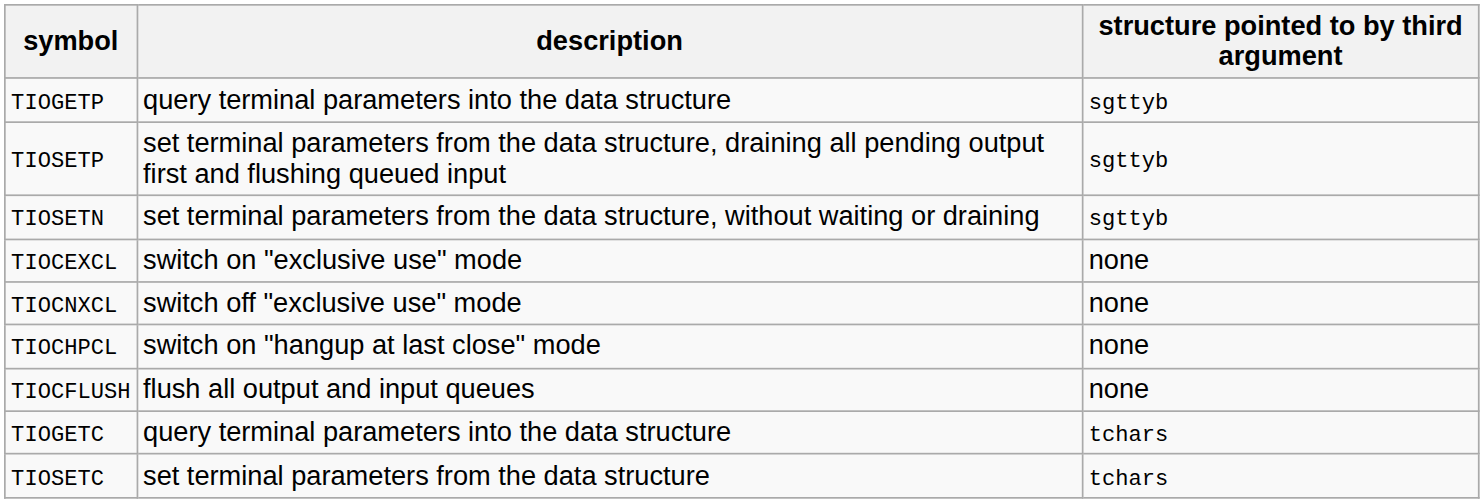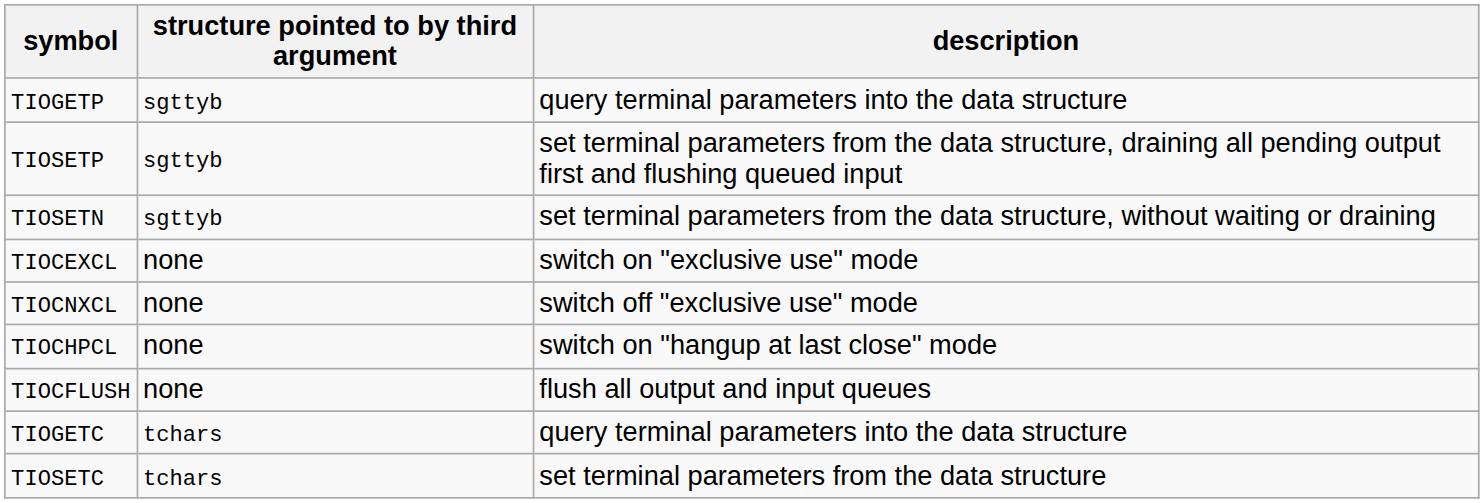 <table class="wikitable">
 <tr>
 <th>symbol</th>
+<th>structure pointed to by third argument</th>
 <th>description</th>
-<th>structure pointed to by third argument</th>
 </tr>
 <tr>
 <td><code>TIOGETP</code></td>
+<td><code>sgttyb</code></td>
 <td>query terminal parameters into the data structure</td>
-<td><code>sgttyb</code></td>
 </tr>
 <tr>
 <td><code>TIOSETP</code></td>
+<td><code>sgttyb</code></td>
 <td>set terminal parameters from the data structure, draining all pending output first and flushing queued input</td>
-<td><code>sgttyb</code></td>
 </tr>
 <tr>
 <td><code>TIOSETN</code></td>
+<td><code>sgttyb</code></td>
 <td>set terminal parameters from the data structure, without waiting or draining</td>
-<td><code>sgttyb</code></td>
 </tr>
 <tr>
 <td><code>TIOCEXCL</code></td>
+<td>none</td>
 <td>switch on "exclusive use" mode</td>
-<td>none</td>
 </tr>
 <tr>
 <td><code>TIOCNXCL</code></td>
+<td>none</td>
 <td>switch off "exclusive use" mode</td>
-<td>none</td>
 </tr>
 <tr>
 <td><code>TIOCHPCL</code></td>
+<td>none</td>
 <td>switch on "hangup at last close" mode</td>
-<td>none</td>
 </tr>
 <tr>
 <td><code>TIOCFLUSH</code></td>
+<td>none</td>
 <td>flush all output and input queues</td>
-<td>none</td>
 </tr>
 <tr>
 <td><code>TIOGETC</code></td>
+<td><code>tchars</code></td>
 <td>query terminal parameters into the data structure</td>
-<td><code>tchars</code></td>
 </tr>
 <tr>
 <td><code>TIOSETC</code></td>
+<td><code>tchars</code></td>
 <td>set terminal parameters from the data structure</td>
-<td><code>tchars</code></td>
 </tr>
 </table>
